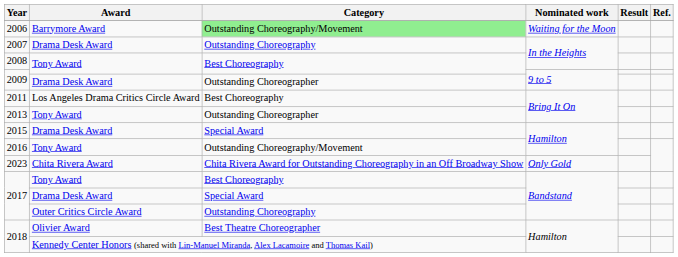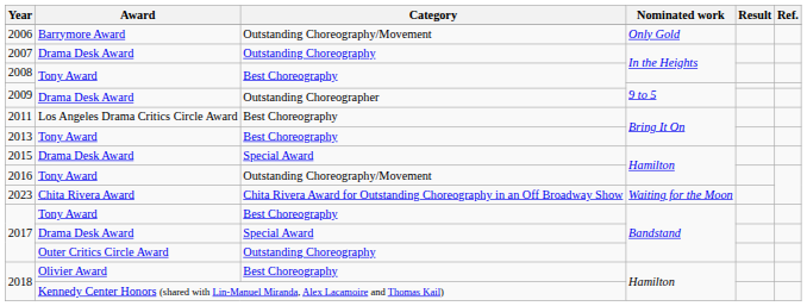 <table class="wikitable">
 <tr>
 <th>Year</th>
 <th>Award</th>
 <th>Category</th>
 <th>Nominated work</th>
 <th>Result</th>
 <th>Ref.</th>
 </tr>
 <tr>
 </tr>
 <tr>
 <td>2006</td>
 <td><a href='#'>Barrymore Award</a></td>
-<td style="background: lightgreen;">Outstanding Choreography/Movement</td>
-<td><em><a href='#'>Waiting for the Moon</a></em></td>
+<td>Outstanding Choreography/Movement</td>
+<td><em><a href='#'>Only Gold</a></em></td>
 <td></td>
 <td></td>
 </tr>
 <tr>
 <td>2007</td>
 <td><a href='#'>Drama Desk Award</a></td>
 <td><a href='#'>Outstanding Choreography</a></td>
 <td rowspan="2"><em><a href='#'>In the Heights</a></em></td>
 <td></td>
 <td></td>
 </tr>
 <tr>
 <td>2008</td>
 <td rowspan=2><a href='#'>Tony Award</a></td>
 <td rowspan=2><a href='#'>Best Choreography</a></td>
 <td></td>
 <td></td>
 </tr>
 <tr>
 <td rowspan="2">2009</td>
 <td rowspan="2"><em><a href='#'>9 to 5</a></em></td>
 <td></td>
 <td></td>
 </tr>
 <tr>
 <td><a href='#'>Drama Desk Award</a></td>
 <td>Outstanding Choreographer</td>
 <td></td>
 <td></td>
 </tr>
 <tr>
 <td>2011</td>
 <td>Los Angeles Drama Critics Circle Award</td>
 <td>Best Choreography</td>
 <td rowspan="2"><em><a href='#'>Bring It On</a></em></td>
 <td></td>
 <td></td>
 </tr>
 <tr>
 <td>2013</td>
 <td><a href='#'>Tony Award</a></td>
-<td>Outstanding Choreographer</td>
+<td><a href='#'>Best Choreography</a></td>
 <td></td>
 <td></td>
 </tr>
 <tr>
 <td>2015</td>
 <td><a href='#'>Drama Desk Award</a></td>
 <td><a href='#'>Special Award</a></td>
 <td rowspan="2"><em><a href='#'>Hamilton</a></em></td>
 <td></td>
 <td></td>
 </tr>
 <tr>
 <td>2016</td>
 <td><a href='#'>Tony Award</a></td>
 <td>Outstanding Choreography/Movement</td>
 <td></td>
 </tr>
 <tr>
 <td>2023</td>
 <td><a href='#'>Chita Rivera Award</a></td>
 <td><a href='#'>Chita Rivera Award for Outstanding Choreography in an Off Broadway Show</a></td>
-<td><em><a href='#'>Only Gold</a></em></td>
+<td><em><a href='#'>Waiting for the Moon</a></em></td>
 <td></td>
 </tr>
 <tr>
 <td rowspan="3">2017</td>
 <td><a href='#'>Tony Award</a></td>
 <td><a href='#'>Best Choreography</a></td>
 <td rowspan="3"><em><a href='#'>Bandstand</a></em></td>
 <td></td>
 <td></td>
 </tr>
 <tr>
 <td><a href='#'>Drama Desk Award</a></td>
 <td><a href='#'>Special Award</a></td>
 <td></td>
 <td></td>
 </tr>
 <tr>
 <td><a href='#'>Outer Critics Circle Award</a></td>
 <td><a href='#'>Outstanding Choreography</a></td>
 <td></td>
 <td></td>
 </tr>
 <tr>
 <td rowspan=2 style="text-align:center;">2018</td>
 <td><a href='#'>Olivier Award</a></td>
-<td><a href='#'>Best Theatre Choreographer</a></td>
+<td><a href='#'>Best Choreography</a></td>
 <td rowspan=2><em>Hamilton</em></td>
 <td></td>
 <td></td>
 </tr>
 <tr>
 <td colspan=2><a href='#'>Kennedy Center Honors</a> <small>(shared with <a href='#'>Lin-Manuel Miranda</a>, <a href='#'>Alex Lacamoire</a> and <a href='#'>Thomas Kail</a>)</small></td>
 <td></td>
 <td style="text-align:center;"></td>
 </tr>
 </table>
